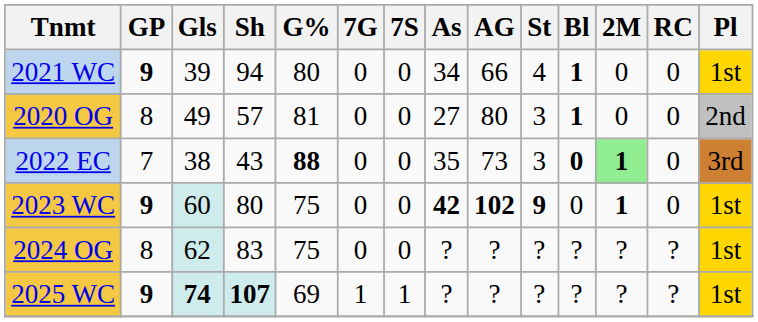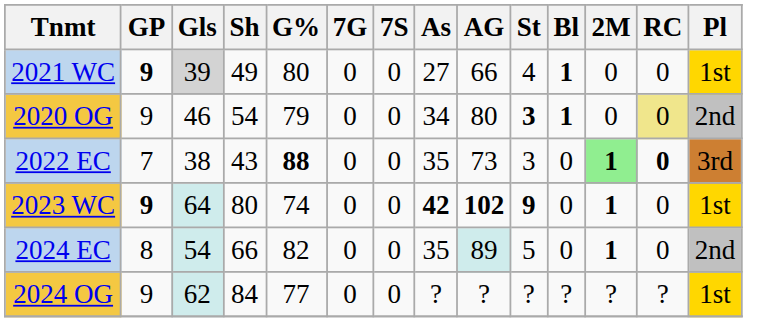 <table class="wikitable sortable" style="font-size:95%; text-align:center;">
 <tr>
 <th>Tnmt</th>
 <th>GP</th>
 <th>Gls</th>
 <th>Sh</th>
 <th>G%</th>
 <th>7G</th>
 <th>7S</th>
 <th>As</th>
 <th>AG</th>
 <th>St</th>
 <th>Bl</th>
 <th>2M</th>
 <th>RC</th>
 <th>Pl</th>
 </tr>
 <tr>
 <td style="background:#bdd6ee;"><a href='#'>2021 WC</a></td>
 <td><strong>9</strong></td>
-<td>39</td>
-<td>94</td>
+<td style="background: lightgrey;">39</td>
+<td>49</td>
 <td>80</td>
 <td>0</td>
 <td>0</td>
-<td>34</td>
+<td>27</td>
 <td>66</td>
 <td>4</td>
 <td><strong>1</strong></td>
 <td>0</td>
 <td>0</td>
 <td style="background:#ffd700;">1st</td>
 </tr>
 <tr>
 <td style="background:#F4C842;"><a href='#'>2020 OG</a></td>
-<td>8</td>
-<td>49</td>
-<td>57</td>
-<td>81</td>
+<td>9</td>
+<td>46</td>
+<td>54</td>
+<td>79</td>
 <td>0</td>
 <td>0</td>
-<td>27</td>
+<td>34</td>
 <td>80</td>
-<td>3</td>
+<td><strong>3</strong></td>
 <td><strong>1</strong></td>
 <td>0</td>
-<td>0</td>
+<td style="background: khaki;">0</td>
 <td style="background:#c0c0c0;">2nd</td>
 </tr>
 <tr>
 <td style="background:#bdd6ee;"><a href='#'>2022 EC</a></td>
 <td>7</td>
 <td>38</td>
 <td>43</td>
 <td><strong>88</strong></td>
 <td>0</td>
 <td>0</td>
 <td>35</td>
 <td>73</td>
 <td>3</td>
+<td>0</td>
+<td style="background: lightgreen;"><strong>1</strong></td>
 <td><strong>0</strong></td>
-<td style="background: lightgreen;"><strong>1</strong></td>
-<td>0</td>
 <td style="background:#cd7f32;">3rd</td>
 </tr>
 <tr>
 <td style="background:#F4C842;"><a href='#'>2023 WC</a></td>
 <td><strong>9</strong></td>
-<td style="background:#cfecec;">60</td>
+<td style="background:#cfecec;">64</td>
 <td>80</td>
-<td>75</td>
+<td>74</td>
 <td>0</td>
 <td>0</td>
 <td><strong>42</strong></td>
 <td><strong>102</strong></td>
 <td><strong>9</strong></td>
 <td>0</td>
 <td><strong>1</strong></td>
 <td>0</td>
 <td style="background:#ffd700;">1st</td>
 </tr>
 <tr>
+<td style="background:#bdd6ee;"><a href='#'>2024 EC</a></td>
+<td>8</td>
+<td style="background:#cfecec;">54</td>
+<td>66</td>
+<td>82</td>
+<td>0</td>
+<td>0</td>
+<td>35</td>
+<td style="background:#cfecec;">89</td>
+<td>5</td>
+<td>0</td>
+<td><strong>1</strong></td>
+<td>0</td>
+<td style="background:#c0c0c0;">2nd</td>
+</tr>
+<tr>
 <td style="background:#F4C842;"><a href='#'>2024 OG</a></td>
-<td>8</td>
+<td>9</td>
 <td style="background:#cfecec;">62</td>
-<td>83</td>
-<td>75</td>
+<td>84</td>
+<td>77</td>
 <td>0</td>
 <td>0</td>
 <td>?</td>
 <td>?</td>
 <td>?</td>
 <td>?</td>
 <td>?</td>
 <td>?</td>
 <td style="background:#ffd700;">1st</td>
 </tr>
 <tr>
-<td style="background:#F4C842;"><a href='#'>2025 WC</a></td>
-<td><strong>9</strong></td>
-<td style="background:#cfecec;"><strong>74</strong></td>
-<td style="background:#cfecec;"><strong>107</strong></td>
-<td>69</td>
-<td>1</td>
-<td>1</td>
-<td>?</td>
-<td>?</td>
-<td>?</td>
-<td>?</td>
-<td>?</td>
-<td>?</td>
-<td style="background:#ffd700;">1st</td>
-</tr>
-<tr>
 </tr>
 </table>
